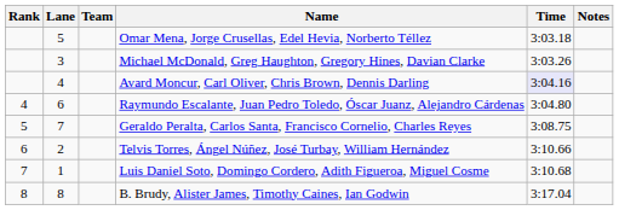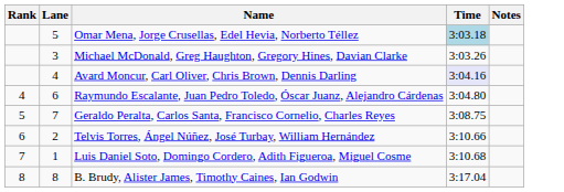 <table class="wikitable sortable" style="text-align:center;font-size:95%">
 <tr>
 <th>Rank</th>
 <th>Lane</th>
-<th>Team</th>
 <th>Name</th>
 <th>Time</th>
 <th>Notes</th>
 </tr>
 <tr>
 <td></td>
 <td>5</td>
-<td align=left></td>
 <td align=left><a href='#'>Omar Mena</a>, <a href='#'>Jorge Crusellas</a>, <a href='#'>Edel Hevia</a>, <a href='#'>Norberto Téllez</a></td>
-<td>3:03.18</td>
+<td style="background: lightblue;">3:03.18</td>
 <td></td>
 </tr>
 <tr>
 <td></td>
 <td>3</td>
-<td align=left></td>
 <td align=left><a href='#'>Michael McDonald</a>, <a href='#'>Greg Haughton</a>, <a href='#'>Gregory Hines</a>, <a href='#'>Davian Clarke</a></td>
 <td>3:03.26</td>
 <td></td>
 </tr>
 <tr>
 <td></td>
 <td>4</td>
-<td align=left></td>
 <td align=left><a href='#'>Avard Moncur</a>, <a href='#'>Carl Oliver</a>, <a href='#'>Chris Brown</a>, <a href='#'>Dennis Darling</a></td>
 <td style="background: lavender;">3:04.16</td>
 <td></td>
 </tr>
 <tr>
 <td>4</td>
 <td>6</td>
-<td align=left></td>
 <td align=left><a href='#'>Raymundo Escalante</a>, <a href='#'>Juan Pedro Toledo</a>, <a href='#'>Óscar Juanz</a>, <a href='#'>Alejandro Cárdenas</a></td>
 <td>3:04.80</td>
 <td></td>
 </tr>
 <tr>
 <td>5</td>
 <td>7</td>
-<td align=left></td>
 <td align=left><a href='#'>Geraldo Peralta</a>, <a href='#'>Carlos Santa</a>, <a href='#'>Francisco Cornelio</a>, <a href='#'>Charles Reyes</a></td>
 <td>3:08.75</td>
 <td></td>
 </tr>
 <tr>
 <td>6</td>
 <td>2</td>
-<td align=left></td>
 <td align=left><a href='#'>Telvis Torres</a>, <a href='#'>Ángel Núñez</a>, <a href='#'>José Turbay</a>, <a href='#'>William Hernández</a></td>
 <td>3:10.66</td>
 <td></td>
 </tr>
 <tr>
 <td>7</td>
 <td>1</td>
-<td align=left></td>
 <td align=left><a href='#'>Luis Daniel Soto</a>, <a href='#'>Domingo Cordero</a>, <a href='#'>Adith Figueroa</a>, <a href='#'>Miguel Cosme</a></td>
 <td>3:10.68</td>
 <td></td>
 </tr>
 <tr>
 <td>8</td>
 <td>8</td>
-<td align=left></td>
 <td align=left>B. Brudy, <a href='#'>Alister James</a>, <a href='#'>Timothy Caines</a>, <a href='#'>Ian Godwin</a></td>
 <td>3:17.04</td>
 <td></td>
 </tr>
 </table>
